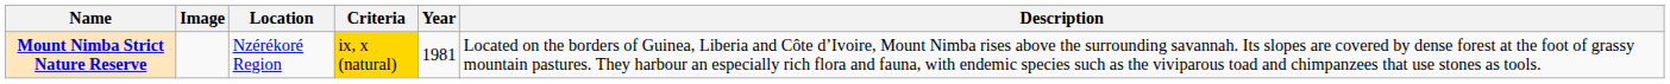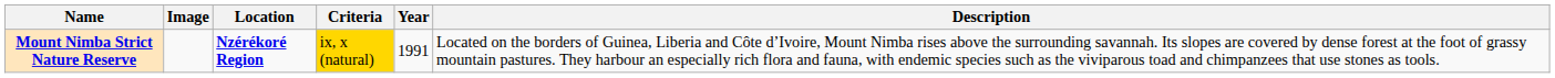 <table class="wikitable sortable">
 <tr>
 <th>Name</th>
 <th>Image</th>
 <th>Location</th>
 <th>Criteria</th>
 <th>Year</th>
 <th><strong>Description</strong></th>
 </tr>
 <tr>
 <th scope="row" style="background:#ffe6bd;"><a href='#'>Mount Nimba Strict Nature Reserve</a></th>
 <td></td>
-<td><a href='#'>Nzérékoré Region</a><br></td>
+<td><strong><a href='#'>Nzérékoré Region</a><br></strong></td>
 <td style="background: gold;">ix, x (natural)</td>
-<td>1981</td>
+<td>1991</td>
 <td>Located on the borders of Guinea, Liberia and Côte d’Ivoire, Mount Nimba rises above the surrounding savannah. Its slopes are covered by dense forest at the foot of grassy mountain pastures. They harbour an especially rich flora and fauna, with endemic species such as the viviparous toad and chimpanzees that use stones as tools.</td>
 </tr>
 </table>
